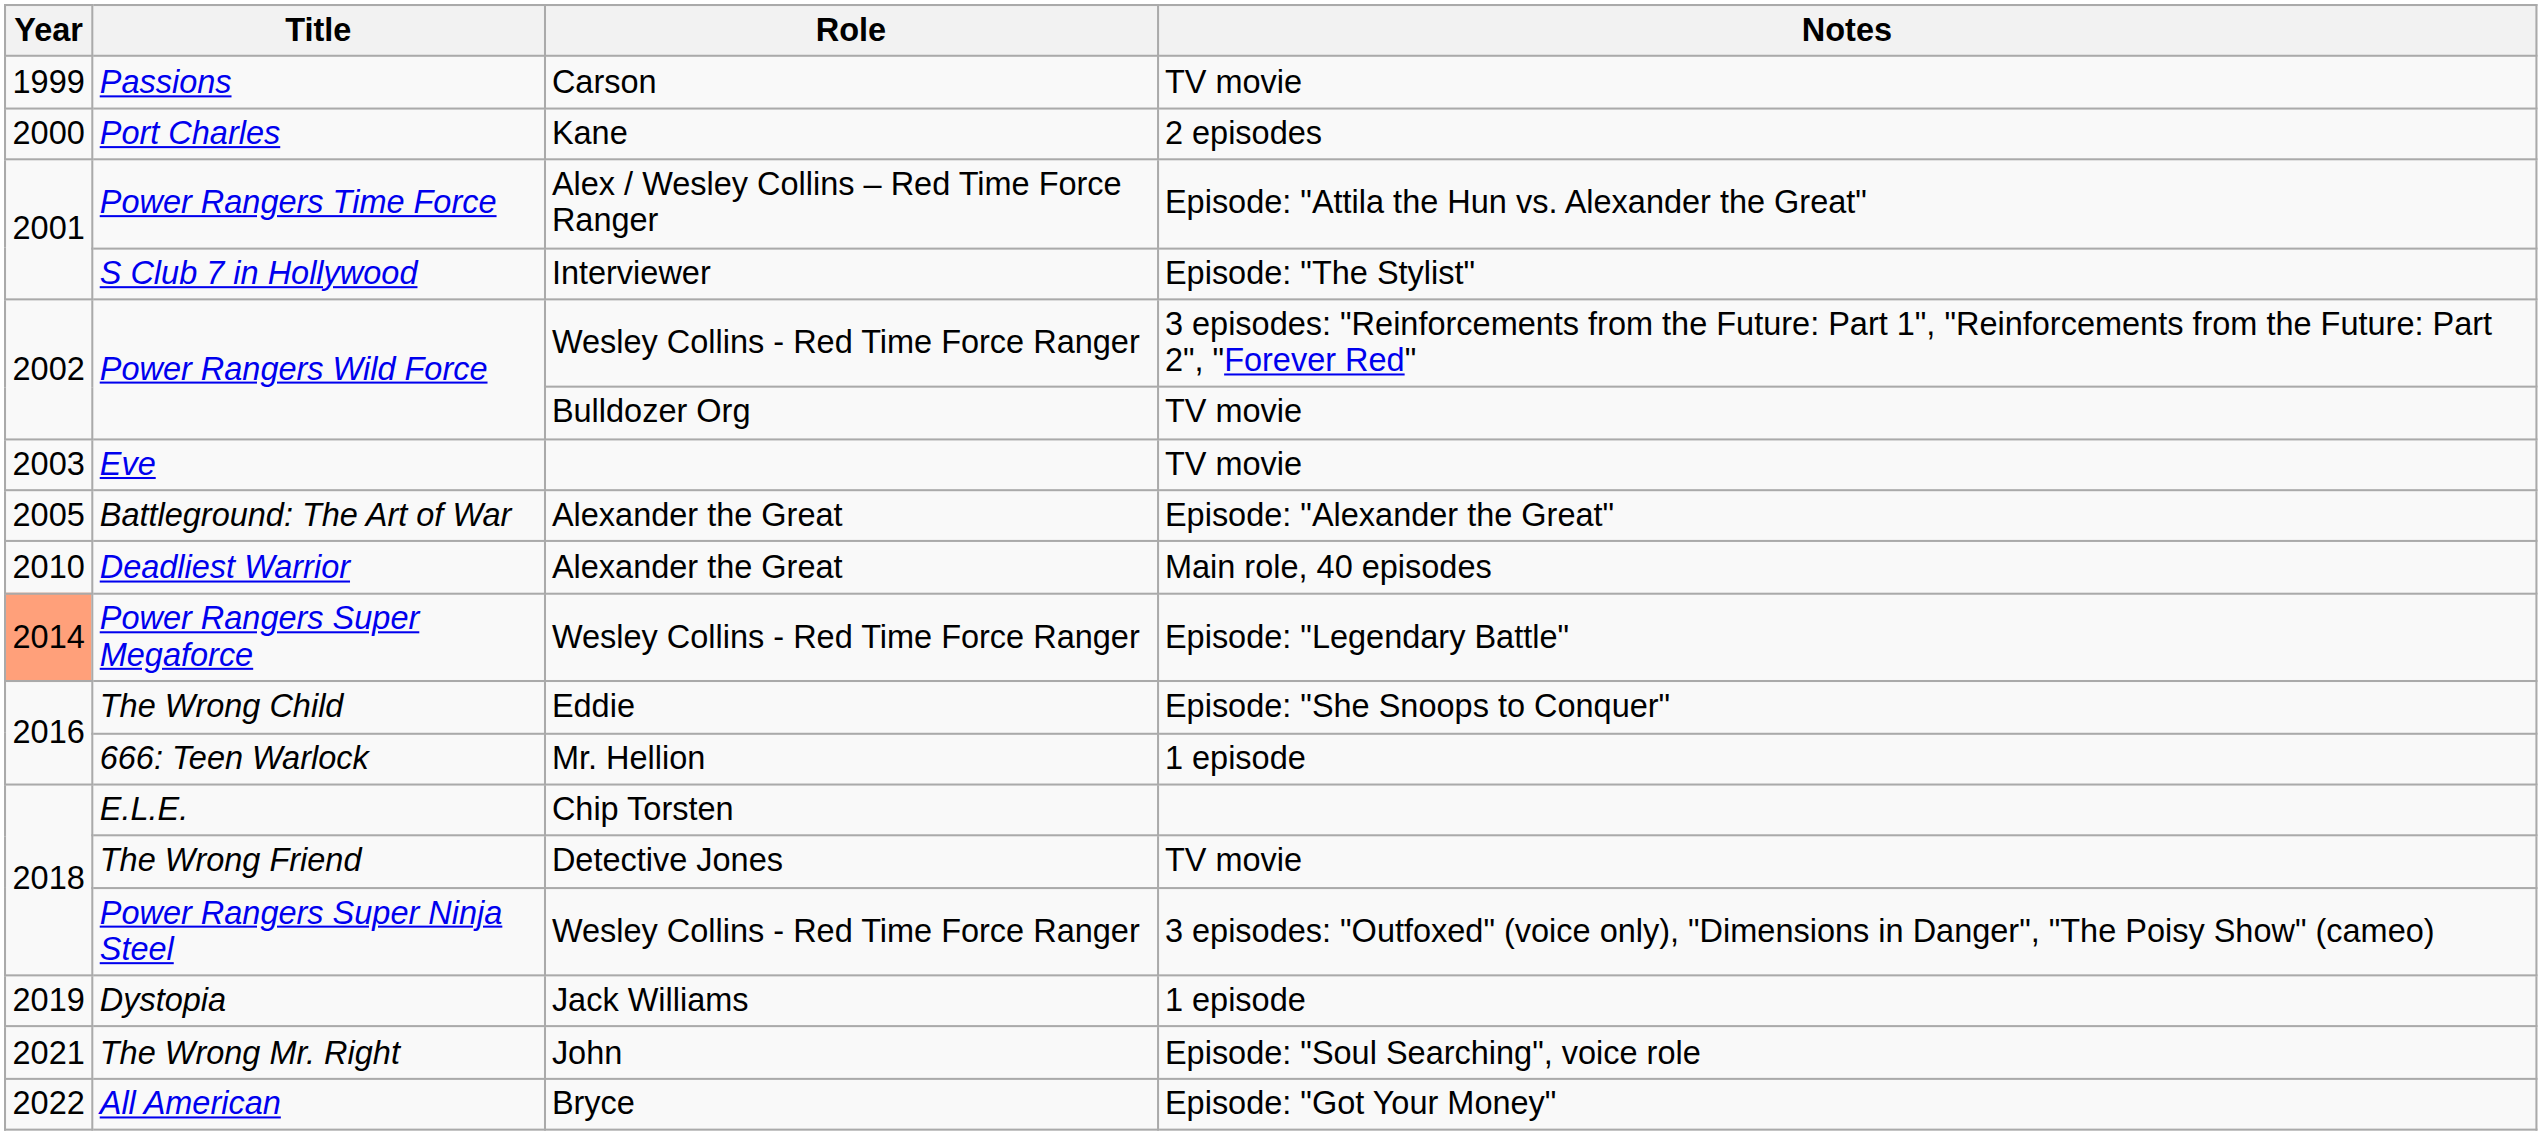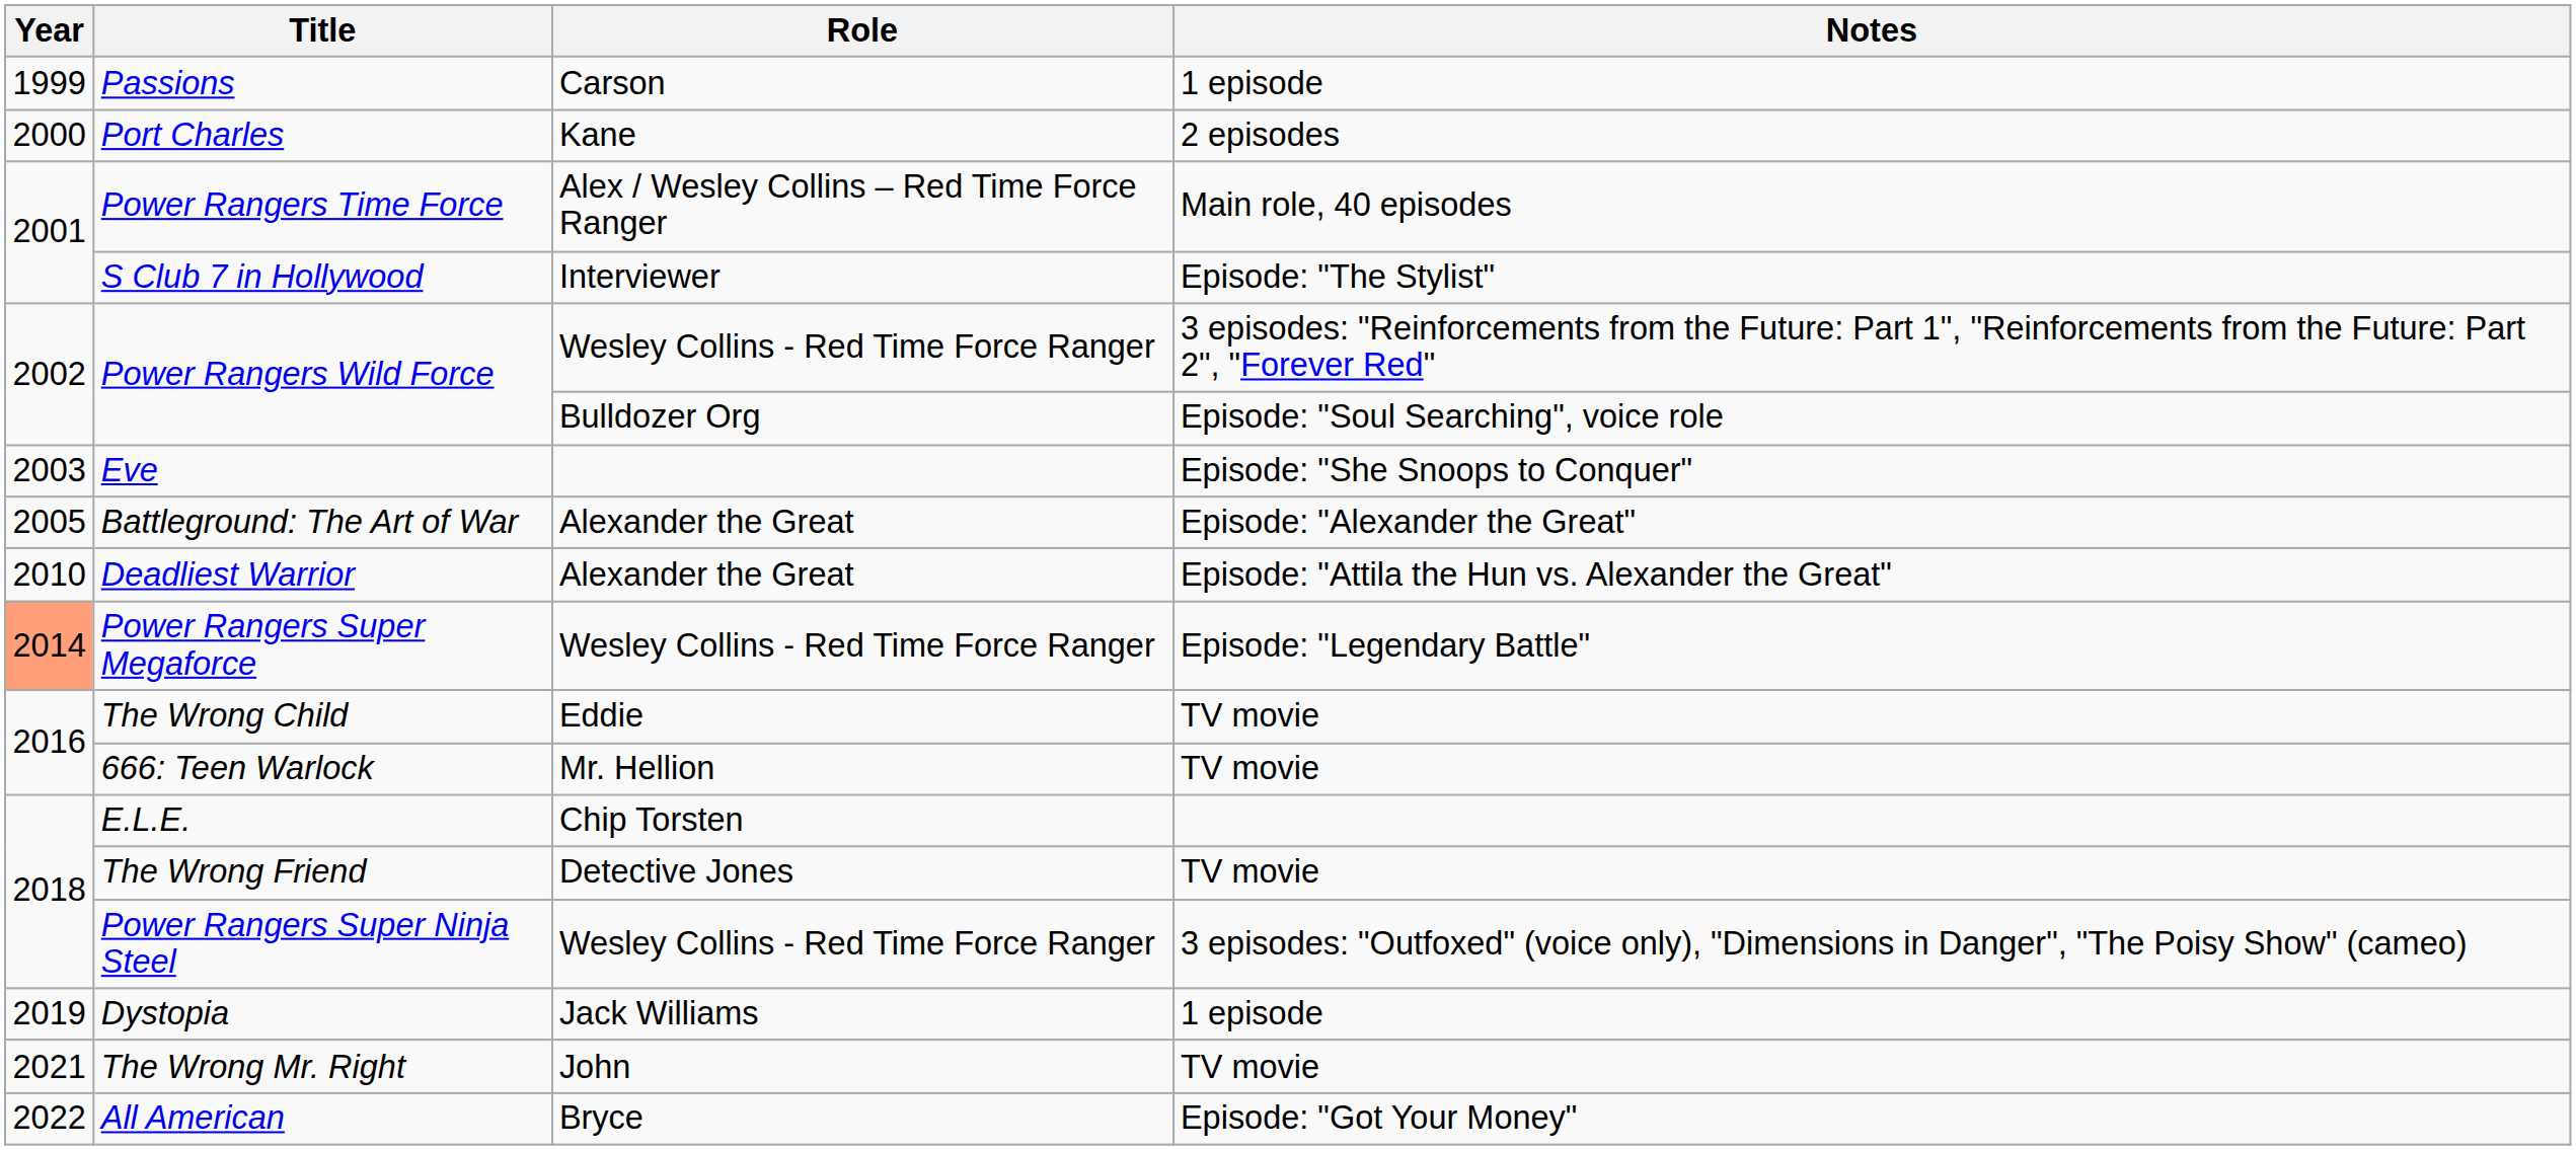 <table class=wikitable>
 <tr>
 <th scope="col">Year</th>
 <th scope="col">Title</th>
 <th scope="col">Role</th>
 <th scope="col">Notes</th>
 </tr>
 <tr>
 <td>1999</td>
 <td><em><a href='#'>Passions</a></em></td>
 <td>Carson</td>
-<td>TV movie</td>
+<td>1 episode</td>
 </tr>
 <tr>
 <td>2000</td>
 <td><em><a href='#'>Port Charles</a></em></td>
 <td>Kane</td>
 <td>2 episodes</td>
 </tr>
 <tr>
 <td rowspan="2">2001</td>
 <td><em><a href='#'>Power Rangers Time Force</a></em></td>
 <td>Alex / Wesley Collins – Red Time Force Ranger</td>
-<td>Episode: "Attila the Hun vs. Alexander the Great"</td>
+<td>Main role, 40 episodes</td>
 </tr>
 <tr>
 <td><em><a href='#'>S Club 7 in Hollywood</a></em></td>
 <td>Interviewer</td>
 <td>Episode: "The Stylist"</td>
 </tr>
 <tr>
 <td rowspan="2">2002</td>
 <td rowspan="2"><em><a href='#'>Power Rangers Wild Force</a></em></td>
 <td>Wesley Collins - Red Time Force Ranger</td>
 <td>3 episodes: "Reinforcements from the Future: Part 1", "Reinforcements from the Future: Part 2", "<a href='#'>Forever Red</a>"</td>
 </tr>
 <tr>
 <td>Bulldozer Org</td>
-<td>TV movie</td>
+<td>Episode: "Soul Searching", voice role</td>
 </tr>
 <tr>
 <td>2003</td>
 <td><em><a href='#'>Eve</a></em></td>
 <td></td>
-<td>TV movie</td>
+<td>Episode: "She Snoops to Conquer"</td>
 </tr>
 <tr>
 <td>2005</td>
 <td><em>Battleground: The Art of War</em></td>
 <td>Alexander the Great</td>
 <td>Episode: "Alexander the Great"</td>
 </tr>
 <tr>
 <td>2010</td>
 <td><em><a href='#'>Deadliest Warrior</a></em></td>
 <td>Alexander the Great</td>
-<td>Main role, 40 episodes</td>
+<td>Episode: "Attila the Hun vs. Alexander the Great"</td>
 </tr>
 <tr>
 <td style="background: lightsalmon;">2014</td>
 <td><em><a href='#'>Power Rangers Super Megaforce</a></em></td>
 <td>Wesley Collins - Red Time Force Ranger</td>
 <td>Episode: "Legendary Battle"</td>
 </tr>
 <tr>
 <td rowspan="2">2016</td>
 <td><em>The Wrong Child</em></td>
 <td>Eddie</td>
-<td>Episode: "She Snoops to Conquer"</td>
+<td>TV movie</td>
 </tr>
 <tr>
 <td><em>666: Teen Warlock</em></td>
 <td>Mr. Hellion</td>
-<td>1 episode</td>
+<td>TV movie</td>
 </tr>
 <tr>
 <td rowspan="3">2018</td>
 <td><em>E.L.E.</em></td>
 <td>Chip Torsten</td>
 <td></td>
 </tr>
 <tr>
 <td><em>The Wrong Friend</em></td>
 <td>Detective Jones</td>
 <td>TV movie</td>
 </tr>
 <tr>
 <td><em><a href='#'>Power Rangers Super Ninja Steel</a></em></td>
 <td>Wesley Collins - Red Time Force Ranger</td>
 <td>3 episodes: "Outfoxed" (voice only), "Dimensions in Danger", "The Poisy Show" (cameo)</td>
 </tr>
 <tr>
 <td>2019</td>
 <td><em>Dystopia</em></td>
 <td>Jack Williams</td>
 <td>1 episode</td>
 </tr>
 <tr>
 <td>2021</td>
 <td><em>The Wrong Mr. Right</em></td>
 <td>John</td>
-<td>Episode: "Soul Searching", voice role</td>
+<td>TV movie</td>
 </tr>
 <tr>
 <td>2022</td>
 <td><em><a href='#'>All American</a></em></td>
 <td>Bryce</td>
 <td>Episode: "Got Your Money"</td>
 </tr>
 </table>
